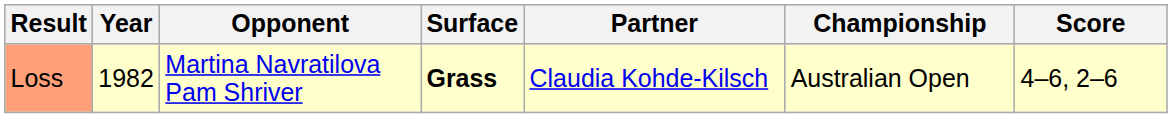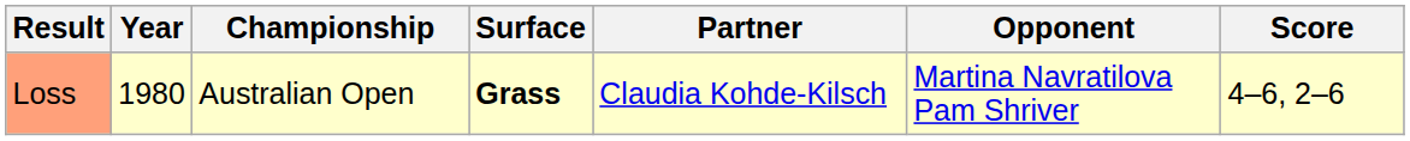 <table class="sortable wikitable">
 <tr>
 <th>Result</th>
 <th>Year</th>
-<th style="width:160px">Opponent</th>
+<th style="width:140px">Championship</th>
 <th>Surface</th>
 <th style="width:160px">Partner</th>
-<th style="width:140px">Championship</th>
+<th style="width:160px">Opponent</th>
 <th style="width:90px" class="unsortable">Score</th>
 </tr>
 <tr bgcolor="#FFFFCC">
 <td style="background:#ffa07a;">Loss</td>
-<td>1982</td>
-<td> <a href='#'>Martina Navratilova</a> <br>  <a href='#'>Pam Shriver</a></td>
+<td>1980</td>
+<td>Australian Open</td>
 <td><strong>Grass</strong></td>
 <td> <a href='#'>Claudia Kohde-Kilsch</a></td>
-<td>Australian Open</td>
+<td> <a href='#'>Martina Navratilova</a> <br>  <a href='#'>Pam Shriver</a></td>
 <td>4–6, 2–6</td>
 </tr>
 </table>
